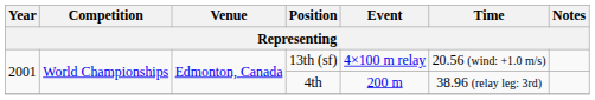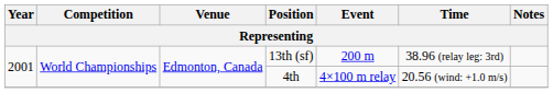 <table class="wikitable sortable" style=text-align:center>
 <tr>
 <th>Year</th>
 <th>Competition</th>
 <th>Venue</th>
 <th>Position</th>
 <th>Event</th>
 <th>Time</th>
 <th>Notes</th>
 </tr>
 <tr>
 <th colspan="7">Representing </th>
 </tr>
 <tr>
 <td rowspan=2>2001</td>
 <td rowspan=2><a href='#'>World Championships</a></td>
 <td rowspan=2><a href='#'>Edmonton, Canada</a></td>
 <td>13th (sf)</td>
+<td><a href='#'>200 m</a></td>
+<td>38.96 <small>(relay leg: 3rd)</small></td>
+<td></td>
+</tr>
+<tr>
+<td>4th</td>
 <td><a href='#'>4×100 m relay</a></td>
 <td>20.56 <small>(wind: +1.0 m/s)</small></td>
 <td></td>
 </tr>
 <tr>
-<td>4th</td>
-<td><a href='#'>200 m</a></td>
-<td>38.96 <small>(relay leg: 3rd)</small></td>
-<td></td>
-</tr>
-<tr>
 </tr>
 </table>
